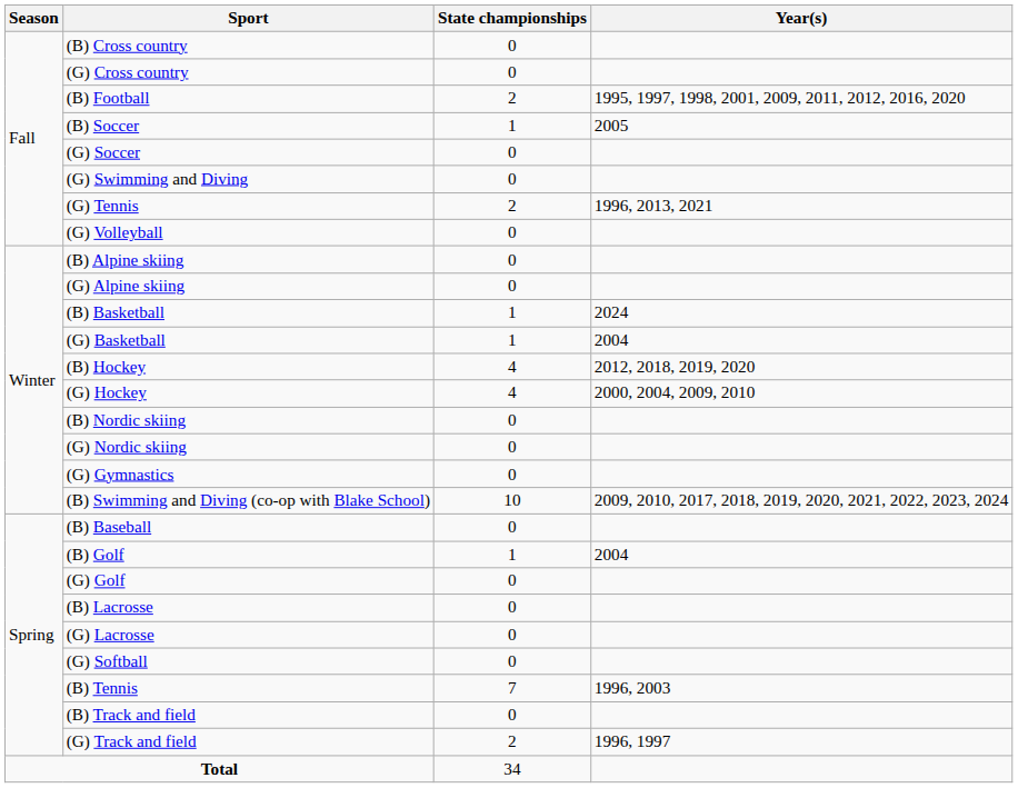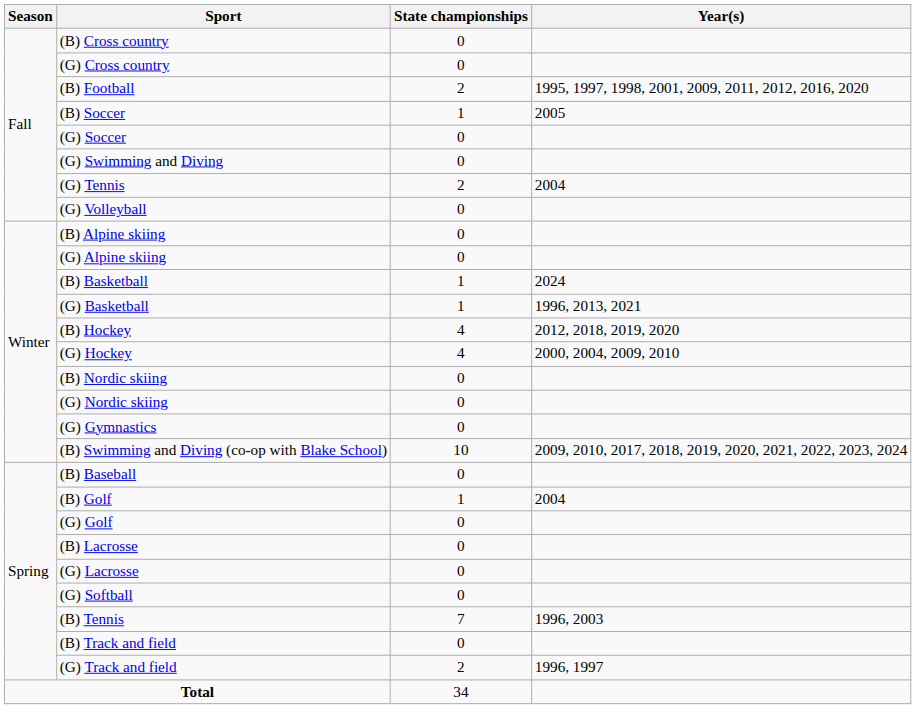 <table class="wikitable">
 <tr>
 <th>Season</th>
 <th>Sport</th>
 <th>State championships</th>
 <th>Year(s)</th>
 </tr>
 <tr>
 <td rowspan="8">Fall</td>
 <td>(B) <a href='#'>Cross country</a></td>
 <td align="center">0</td>
 <td></td>
 </tr>
 <tr>
 <td>(G) <a href='#'>Cross country</a></td>
 <td align="center">0</td>
 <td></td>
 </tr>
 <tr>
 <td>(B) <a href='#'>Football</a></td>
 <td align="center">2</td>
 <td>1995, 1997, 1998, 2001, 2009, 2011, 2012, 2016, 2020</td>
 </tr>
 <tr>
 <td>(B) <a href='#'>Soccer</a></td>
 <td align="center">1</td>
 <td>2005</td>
 </tr>
 <tr>
 <td>(G) <a href='#'>Soccer</a></td>
 <td align="center">0</td>
 <td></td>
 </tr>
 <tr>
 <td>(G) <a href='#'>Swimming</a> and <a href='#'>Diving</a></td>
 <td align="center">0</td>
 <td></td>
 </tr>
 <tr>
 <td>(G) <a href='#'>Tennis</a></td>
 <td align="center">2</td>
-<td>1996, 2013, 2021</td>
+<td>2004</td>
 </tr>
 <tr>
 <td>(G) <a href='#'>Volleyball</a></td>
 <td align="center">0</td>
 <td></td>
 </tr>
 <tr>
 <td rowspan="10">Winter</td>
 <td>(B) <a href='#'>Alpine skiing</a></td>
 <td align="center">0</td>
 <td></td>
 </tr>
 <tr>
 <td>(G) <a href='#'>Alpine skiing</a></td>
 <td align="center">0</td>
 <td></td>
 </tr>
 <tr>
 <td>(B) <a href='#'>Basketball</a></td>
 <td align="center">1</td>
 <td>2024</td>
 </tr>
 <tr>
 <td>(G) <a href='#'>Basketball</a></td>
 <td align="center">1</td>
-<td>2004</td>
+<td>1996, 2013, 2021</td>
 </tr>
 <tr>
 <td>(B) <a href='#'>Hockey</a></td>
 <td align="center">4</td>
 <td>2012, 2018, 2019, 2020</td>
 </tr>
 <tr>
 <td>(G) <a href='#'>Hockey</a></td>
 <td align="center">4</td>
 <td>2000, 2004, 2009, 2010</td>
 </tr>
 <tr>
 <td>(B) <a href='#'>Nordic skiing</a></td>
 <td align="center">0</td>
 <td></td>
 </tr>
 <tr>
 <td>(G) <a href='#'>Nordic skiing</a></td>
 <td align="center">0</td>
 <td></td>
 </tr>
 <tr>
 <td>(G) <a href='#'>Gymnastics</a></td>
 <td align="center">0</td>
 <td></td>
 </tr>
 <tr>
 <td>(B) <a href='#'>Swimming</a> and <a href='#'>Diving</a> (co-op with <a href='#'>Blake School</a>)</td>
 <td align="center">10</td>
 <td>2009, 2010, 2017, 2018, 2019, 2020, 2021, 2022, 2023, 2024</td>
 </tr>
 <tr>
 <td rowspan="9">Spring</td>
 <td>(B) <a href='#'>Baseball</a></td>
 <td align="center">0</td>
 <td></td>
 </tr>
 <tr>
 <td>(B) <a href='#'>Golf</a></td>
 <td align="center">1</td>
 <td>2004</td>
 </tr>
 <tr>
 <td>(G) <a href='#'>Golf</a></td>
 <td align="center">0</td>
 <td></td>
 </tr>
 <tr>
 <td>(B) <a href='#'>Lacrosse</a></td>
 <td align="center">0</td>
 <td></td>
 </tr>
 <tr>
 <td>(G) <a href='#'>Lacrosse</a></td>
 <td align="center">0</td>
 <td></td>
 </tr>
 <tr>
 <td>(G) <a href='#'>Softball</a></td>
 <td align="center">0</td>
 <td></td>
 </tr>
 <tr>
 <td>(B) <a href='#'>Tennis</a></td>
 <td align="center">7</td>
 <td>1996, 2003</td>
 </tr>
 <tr>
 <td>(B) <a href='#'>Track and field</a></td>
 <td align="center">0</td>
 <td></td>
 </tr>
 <tr>
 <td>(G) <a href='#'>Track and field</a></td>
 <td align="center">2</td>
 <td>1996, 1997</td>
 </tr>
 <tr>
 <td align="center" colspan="2"><strong>Total</strong></td>
 <td align="center">34</td>
 <td></td>
 </tr>
 </table>
